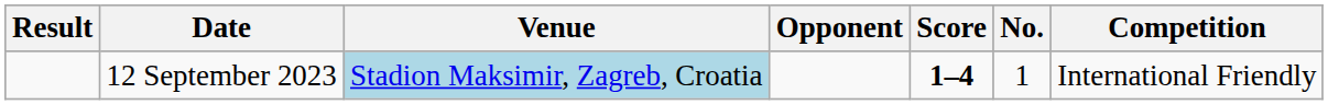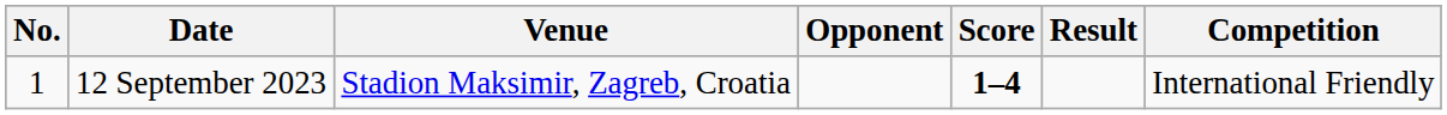 <table class="wikitable sortable">
 <tr>
-<th scope="col">Result</th>
+<th scope="col">No.</th>
 <th scope="col">Date</th>
 <th scope="col">Venue</th>
 <th scope="col">Opponent</th>
 <th scope="col">Score</th>
-<th scope="col">No.</th>
+<th scope="col">Result</th>
 <th scope="col">Competition</th>
 </tr>
 <tr>
-<td align="center"></td>
+<td align="center">1</td>
 <td>12 September 2023</td>
-<td style="background: lightblue;"><a href='#'>Stadion Maksimir</a>, <a href='#'>Zagreb</a>, Croatia</td>
+<td><a href='#'>Stadion Maksimir</a>, <a href='#'>Zagreb</a>, Croatia</td>
 <td></td>
 <td align="center"><strong>1–4</strong></td>
-<td align="center">1</td>
+<td align="center"></td>
 <td>International Friendly</td>
 </tr>
 </table>
